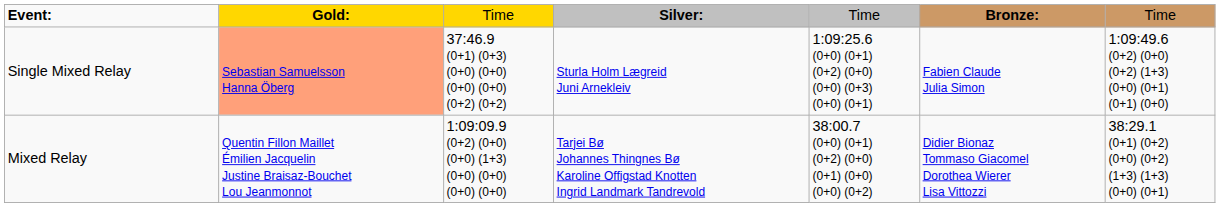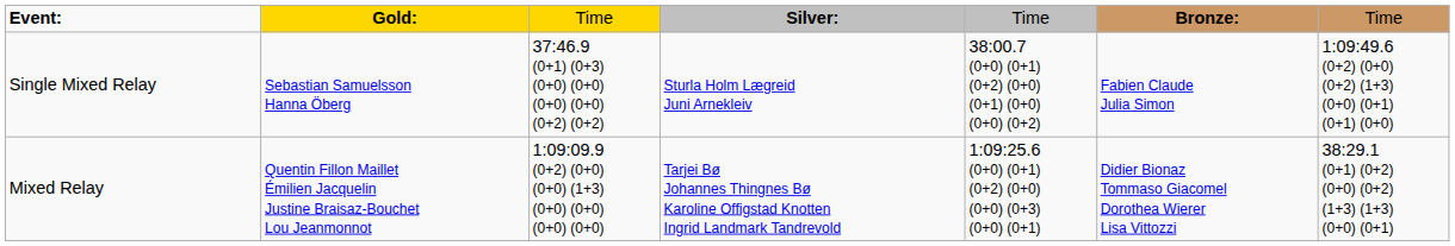 <table class="wikitable" width=85%>
 <tr>
 <td><strong>Event:</strong></td>
 <td style="text-align:center;background-color:gold;"><strong>Gold:</strong></td>
 <td style="text-align:center;background-color:gold;">Time</td>
 <td style="text-align:center;background-color:silver;"><strong>Silver:</strong></td>
 <td style="text-align:center;background-color:silver;">Time</td>
 <td style="text-align:center;background-color:#CC9966;"><strong>Bronze:</strong></td>
 <td style="text-align:center;background-color:#CC9966;">Time</td>
 </tr>
 <tr>
 <td>Single Mixed Relay</td>
-<td style="background: lightsalmon;"><strong></strong><br><small><a href='#'>Sebastian Samuelsson</a><br><a href='#'>Hanna Öberg</a></small></td>
+<td><strong></strong><br><small><a href='#'>Sebastian Samuelsson</a><br><a href='#'>Hanna Öberg</a></small></td>
 <td>37:46.9<br><small>(0+1) (0+3)<br>(0+0) (0+0)<br>(0+0) (0+0)<br>(0+2) (0+2)<br></small></td>
 <td><br><small><a href='#'>Sturla Holm Lægreid</a><br><a href='#'>Juni Arnekleiv</a></small></td>
-<td>1:09:25.6<br><small>(0+0) (0+1)<br>(0+2) (0+0)<br>(0+0) (0+3)<br>(0+0) (0+1)</small></td>
+<td>38:00.7<br><small>(0+0) (0+1)<br>(0+2) (0+0)<br>(0+1) (0+0)<br>(0+0) (0+2)</small></td>
 <td><br><small><a href='#'>Fabien Claude</a><br><a href='#'>Julia Simon</a></small></td>
 <td>1:09:49.6<br><small>(0+2) (0+0)<br>(0+2) (1+3)<br>(0+0) (0+1)<br>(0+1) (0+0)<br></small></td>
 </tr>
 <tr>
 <td>Mixed Relay</td>
 <td><strong></strong><br><small><a href='#'>Quentin Fillon Maillet</a><br><a href='#'>Émilien Jacquelin</a><br><a href='#'>Justine Braisaz-Bouchet</a><br><a href='#'>Lou Jeanmonnot</a></small></td>
 <td>1:09:09.9<br><small>(0+2) (0+0)<br>(0+0) (1+3)<br>(0+0) (0+0)<br>(0+0) (0+0)<br></small></td>
 <td><br><small><a href='#'>Tarjei Bø</a><br><a href='#'>Johannes Thingnes Bø</a><br><a href='#'>Karoline Offigstad Knotten</a><br><a href='#'>Ingrid Landmark Tandrevold</a></small></td>
-<td>38:00.7<br><small>(0+0) (0+1)<br>(0+2) (0+0)<br>(0+1) (0+0)<br>(0+0) (0+2)</small></td>
+<td>1:09:25.6<br><small>(0+0) (0+1)<br>(0+2) (0+0)<br>(0+0) (0+3)<br>(0+0) (0+1)</small></td>
 <td><br><small><a href='#'>Didier Bionaz</a><br><a href='#'>Tommaso Giacomel</a><br><a href='#'>Dorothea Wierer</a><br><a href='#'>Lisa Vittozzi</a></small></td>
 <td>38:29.1<br><small>(0+1) (0+2)<br>(0+0) (0+2)<br>(1+3) (1+3)<br>(0+0) (0+1)<br></small></td>
 </tr>
 </table>
